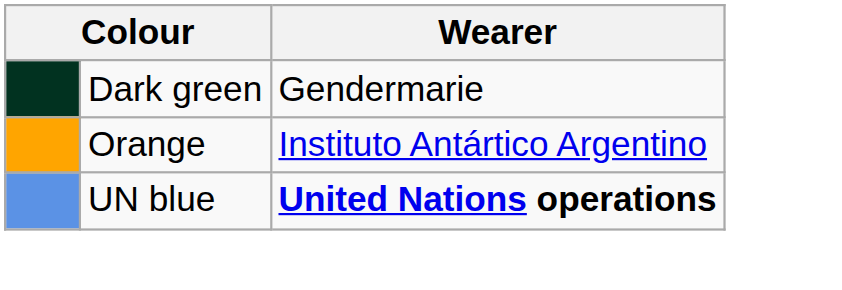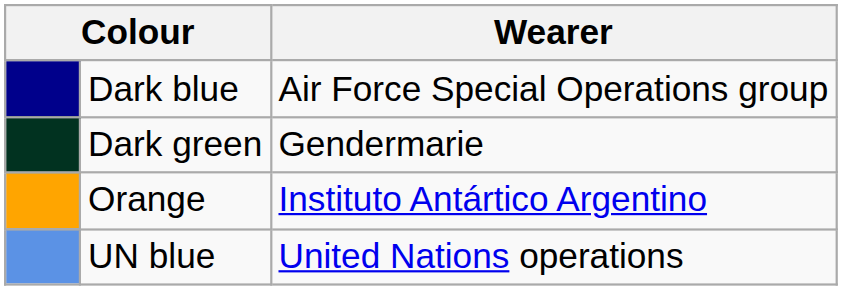 <table class="wikitable">
 <tr>
 <th colspan="2">Colour</th>
 <th>Wearer</th>
+</tr>
+<tr>
+<td style="background:darkBlue;">      </td>
+<td>Dark blue</td>
+<td>Air Force Special Operations group</td>
 </tr>
 <tr>
 <td style="background:#013220;">      </td>
 <td>Dark green</td>
 <td>Gendermarie</td>
 </tr>
 <tr>
 <td style="background:orange;">      </td>
 <td>Orange</td>
 <td><a href='#'>Instituto Antártico Argentino</a></td>
 </tr>
 <tr>
 <td style="background:#5b92e5;">      </td>
 <td>UN blue</td>
-<td><strong><a href='#'>United Nations</a> operations</strong></td>
+<td><a href='#'>United Nations</a> operations</td>
 </tr>
 </table>
